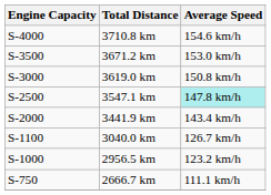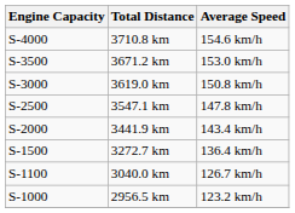 <table class="wikitable" style="font-size: 95%;">
 <tr>
 <th>Engine Capacity</th>
 <th>Total Distance</th>
 <th>Average Speed</th>
 </tr>
 <tr>
 <td>S-4000</td>
 <td>3710.8 km</td>
 <td>154.6 km/h</td>
 </tr>
 <tr>
 <td>S-3500</td>
 <td>3671.2 km</td>
 <td>153.0 km/h</td>
 </tr>
 <tr>
 <td>S-3000</td>
 <td>3619.0 km</td>
 <td>150.8 km/h</td>
 </tr>
 <tr>
 <td>S-2500</td>
 <td>3547.1 km</td>
-<td style="background: paleturquoise;">147.8 km/h</td>
+<td>147.8 km/h</td>
 </tr>
 <tr>
 <td>S-2000</td>
 <td>3441.9 km</td>
 <td>143.4 km/h</td>
+</tr>
+<tr>
+<td>S-1500</td>
+<td>3272.7 km</td>
+<td>136.4 km/h</td>
 </tr>
 <tr>
 <td>S-1100</td>
 <td>3040.0 km</td>
 <td>126.7 km/h</td>
 </tr>
 <tr>
 <td>S-1000</td>
 <td>2956.5 km</td>
 <td>123.2 km/h</td>
 </tr>
 <tr>
-<td>S-750</td>
-<td>2666.7 km</td>
-<td>111.1 km/h</td>
-</tr>
-<tr>
 </tr>
 </table>
